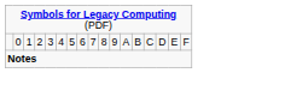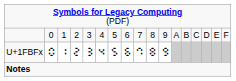 <table class="wikitable nounderlines" style="border-collapse:collapse;background:#FFFFFF;font-size:large;text-align:center">
 <tr>
 <td colspan="17" style="background:#F8F8F8;font-size:small"><strong><a href='#'>Symbols for Legacy Computing</a></strong><br> (PDF)</td>
 </tr>
 <tr style="background:#F8F8F8;font-size:small">
 <td> </td>
 <td>0</td>
 <td>1</td>
 <td>2</td>
 <td>3</td>
 <td>4</td>
 <td>5</td>
 <td>6</td>
 <td>7</td>
 <td>8</td>
 <td>9</td>
 <td>A</td>
 <td>B</td>
 <td>C</td>
 <td>D</td>
 <td>E</td>
 <td>F</td>
 </tr>
 <tr>
+<td style="background:#F8F8F8;font-size:small">U+1FBFx</td>
+<td title="U+1FBF0: SEGMENTED DIGIT ZERO">🯰</td>
+<td title="U+1FBF1: SEGMENTED DIGIT ONE">🯱</td>
+<td title="U+1FBF2: SEGMENTED DIGIT TWO">🯲</td>
+<td title="U+1FBF3: SEGMENTED DIGIT THREE">🯳</td>
+<td title="U+1FBF4: SEGMENTED DIGIT FOUR">🯴</td>
+<td title="U+1FBF5: SEGMENTED DIGIT FIVE">🯵</td>
+<td title="U+1FBF6: SEGMENTED DIGIT SIX">🯶</td>
+<td title="U+1FBF7: SEGMENTED DIGIT SEVEN">🯷</td>
+<td title="U+1FBF8: SEGMENTED DIGIT EIGHT">🯸</td>
+<td title="U+1FBF9: SEGMENTED DIGIT NINE">🯹</td>
+<td title="Reserved" style="background-color:#CCCCCC;"></td>
+<td title="Reserved" style="background-color:#CCCCCC;"></td>
+<td title="Reserved" style="background-color:#CCCCCC;"></td>
+<td title="Reserved" style="background-color:#CCCCCC;"></td>
+<td title="Reserved" style="background-color:#CCCCCC;"></td>
+<td title="Reserved" style="background-color:#CCCCCC;"></td>
+</tr>
+<tr>
 <td colspan="17" style="background:#F8F8F8;font-size:small;text-align:left"><strong>Notes</strong><br></td>
 </tr>
 </table>
